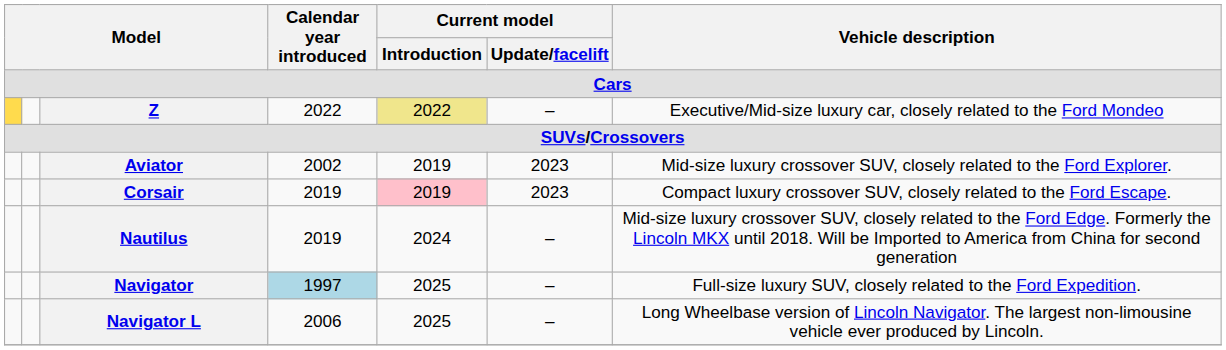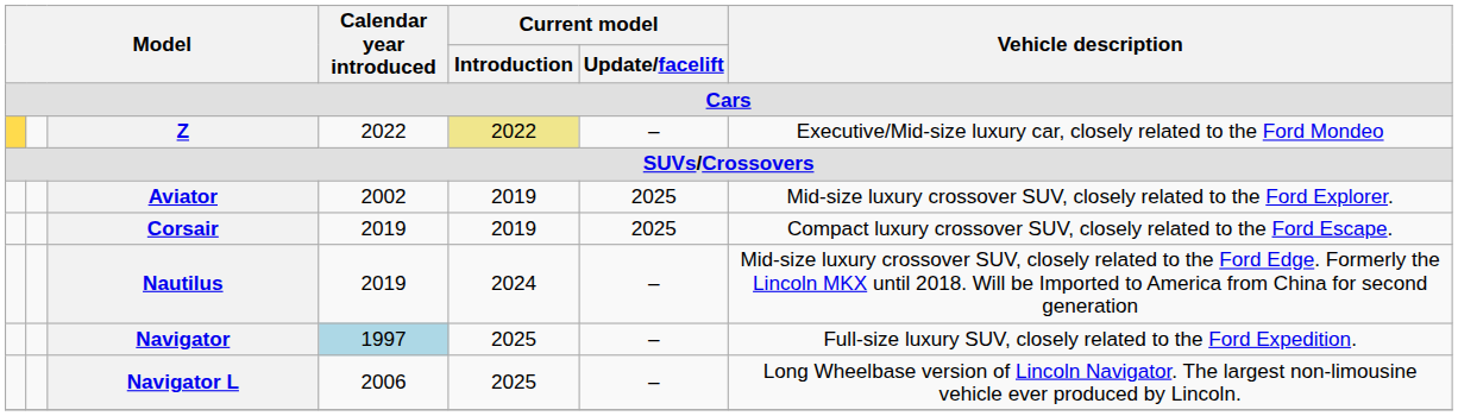 <table class="wikitable" style="text-align: center; width: 90%">
 <tr>
 <th colspan="3" rowspan="2">Model</th>
 <th rowspan="2" width="9%">Calendar year<br>introduced</th>
 <th scope="col" colspan=2>Current model</th>
 <th rowspan="2" width="50%" cellpadding="32px">Vehicle description</th>
 </tr>
 <tr>
 <th width="9%">Introduction</th>
 <th width="9%">Update/<a href='#'>facelift</a></th>
 </tr>
 <tr>
 <td style="background-color:#e0e0e0;" colspan=7><strong><a href='#'>Cars</a></strong></td>
 </tr>
 <tr>
 <td style="background-color:#ffdb4d;"></td>
 <td></td>
 <th><a href='#'>Z</a></th>
 <td>2022</td>
 <td style="background: khaki;">2022</td>
 <td>–</td>
 <td>Executive/Mid-size luxury car, closely related to the <a href='#'>Ford Mondeo</a></td>
 </tr>
 <tr>
 <td style="background-color:#e0e0e0;" colspan=7><strong><a href='#'>SUVs</a>/<a href='#'>Crossovers</a></strong></td>
 </tr>
 <tr>
 <td></td>
 <td></td>
 <th><a href='#'>Aviator</a></th>
 <td>2002</td>
 <td>2019</td>
-<td>2023</td>
+<td>2025</td>
 <td>Mid-size luxury crossover SUV, closely related to the <a href='#'>Ford Explorer</a>.</td>
 </tr>
 <tr>
 <td></td>
 <td></td>
 <th><a href='#'>Corsair</a></th>
 <td>2019</td>
-<td style="background: pink;">2019</td>
-<td>2023</td>
+<td>2019</td>
+<td>2025</td>
 <td>Compact luxury crossover SUV, closely related to the <a href='#'>Ford Escape</a>.</td>
 </tr>
 <tr>
 <td></td>
 <td></td>
 <th><a href='#'>Nautilus</a></th>
 <td>2019</td>
 <td>2024</td>
 <td>–</td>
 <td>Mid-size luxury crossover SUV, closely related to the <a href='#'>Ford Edge</a>. Formerly the <a href='#'>Lincoln MKX</a> until 2018. Will be Imported to America from China for second generation</td>
 </tr>
 <tr>
 <td></td>
 <td></td>
 <th><a href='#'>Navigator</a></th>
 <td style="background: lightblue;">1997</td>
 <td>2025</td>
 <td>–</td>
 <td>Full-size luxury SUV, closely related to the <a href='#'>Ford Expedition</a>.</td>
 </tr>
 <tr>
 <td></td>
 <td></td>
 <th><a href='#'>Navigator L</a></th>
 <td>2006</td>
 <td>2025</td>
 <td>–</td>
 <td>Long Wheelbase version of <a href='#'>Lincoln Navigator</a>. The largest non-limousine vehicle ever produced by Lincoln.</td>
 </tr>
 <tr>
 </tr>
 </table>
